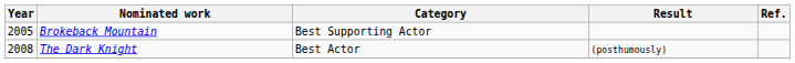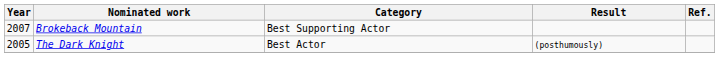 <table class="wikitable sortable" width=75%>
 <tr>
 <th width = 33px>Year</th>
 <th>Nominated work</th>
 <th>Category</th>
 <th>Result</th>
 <th width = 33px>Ref.</th>
 </tr>
 <tr>
-<td>2005</td>
+<td>2007</td>
 <td><em><a href='#'>Brokeback Mountain</a></em></td>
 <td>Best Supporting Actor</td>
 <td></td>
 <td></td>
 </tr>
 <tr>
-<td>2008</td>
+<td>2005</td>
 <td><em><a href='#'>The Dark Knight</a></em></td>
 <td>Best Actor</td>
 <td> <small>(posthumously)</small></td>
 <td></td>
 </tr>
 <tr>
 </tr>
 </table>
